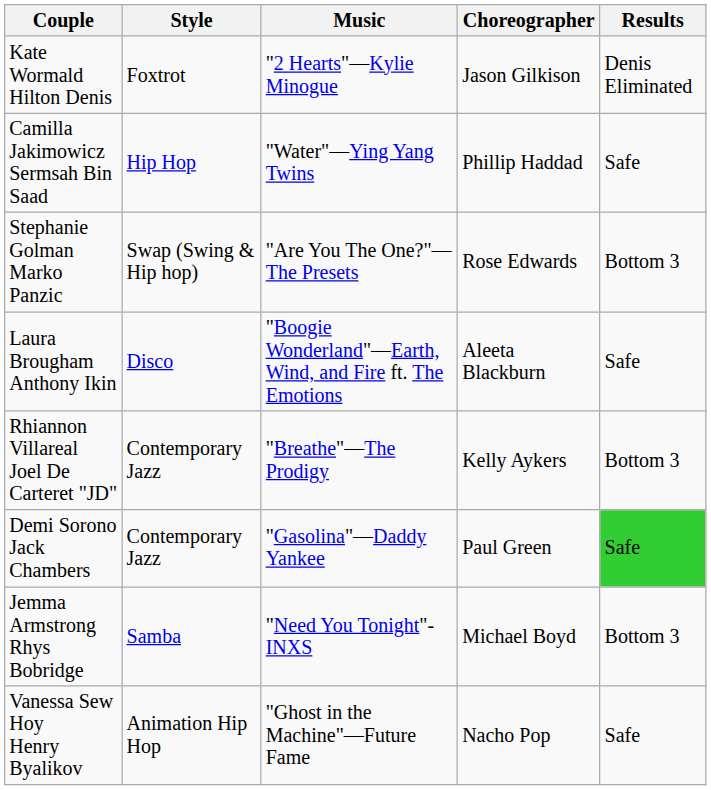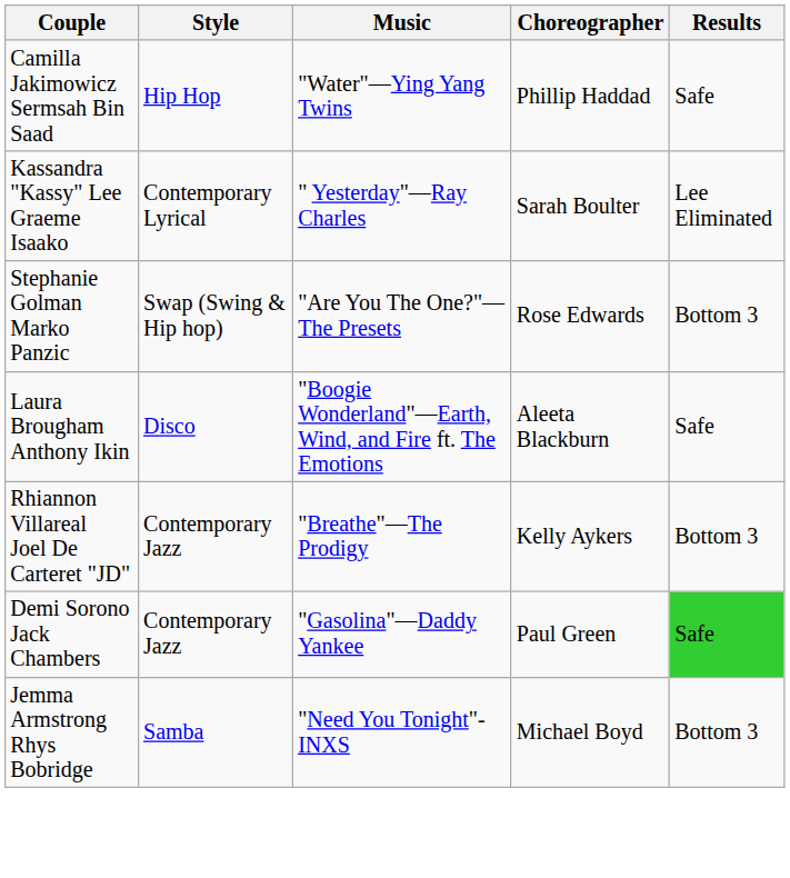 <table class="wikitable" style="width:90%;">
 <tr>
 <th>Couple</th>
 <th>Style</th>
 <th>Music</th>
 <th>Choreographer</th>
 <th>Results</th>
 </tr>
 <tr>
-<td>Kate Wormald <br> Hilton Denis</td>
-<td>Foxtrot</td>
-<td>"<a href='#'>2 Hearts</a>"—<a href='#'>Kylie Minogue</a></td>
-<td>Jason Gilkison</td>
-<td>Denis Eliminated</td>
-</tr>
-<tr>
 <td>Camilla Jakimowicz <br> Sermsah Bin Saad</td>
 <td><a href='#'>Hip Hop</a></td>
 <td>"Water"—<a href='#'>Ying Yang Twins</a></td>
 <td>Phillip Haddad</td>
 <td>Safe</td>
+</tr>
+<tr>
+<td>Kassandra "Kassy" Lee <br> Graeme Isaako</td>
+<td>Contemporary Lyrical</td>
+<td>" <a href='#'>Yesterday</a>"—<a href='#'>Ray Charles</a></td>
+<td>Sarah Boulter</td>
+<td>Lee Eliminated</td>
 </tr>
 <tr>
 <td>Stephanie Golman <br> Marko Panzic</td>
 <td>Swap (Swing & Hip hop)</td>
 <td>"Are You The One?"—<a href='#'>The Presets</a></td>
 <td>Rose Edwards</td>
 <td>Bottom 3</td>
 </tr>
 <tr>
 <td>Laura Brougham <br> Anthony Ikin</td>
 <td><a href='#'>Disco</a></td>
 <td>"<a href='#'>Boogie Wonderland</a>"—<a href='#'>Earth, Wind, and Fire</a> ft. <a href='#'>The Emotions</a></td>
 <td>Aleeta Blackburn</td>
 <td>Safe</td>
 </tr>
 <tr>
 <td>Rhiannon Villareal <br> Joel De Carteret "JD"</td>
 <td>Contemporary Jazz</td>
 <td>"<a href='#'>Breathe</a>"—<a href='#'>The Prodigy</a></td>
 <td>Kelly Aykers</td>
 <td>Bottom 3</td>
 </tr>
 <tr>
 <td>Demi Sorono <br> Jack Chambers</td>
 <td>Contemporary Jazz</td>
 <td>"<a href='#'>Gasolina</a>"—<a href='#'>Daddy Yankee</a></td>
 <td>Paul Green</td>
 <td style="background:limegreen;">Safe</td>
 </tr>
 <tr>
 <td>Jemma Armstrong <br> Rhys Bobridge</td>
 <td><a href='#'>Samba</a></td>
 <td>"<a href='#'>Need You Tonight</a>"-<a href='#'>INXS</a></td>
 <td>Michael Boyd</td>
 <td>Bottom 3</td>
 </tr>
-<tr>
-<td>Vanessa Sew Hoy <br> Henry Byalikov</td>
-<td>Animation Hip Hop</td>
-<td>"Ghost in the Machine"—Future Fame</td>
-<td>Nacho Pop</td>
-<td>Safe</td>
-</tr>
 </table>
